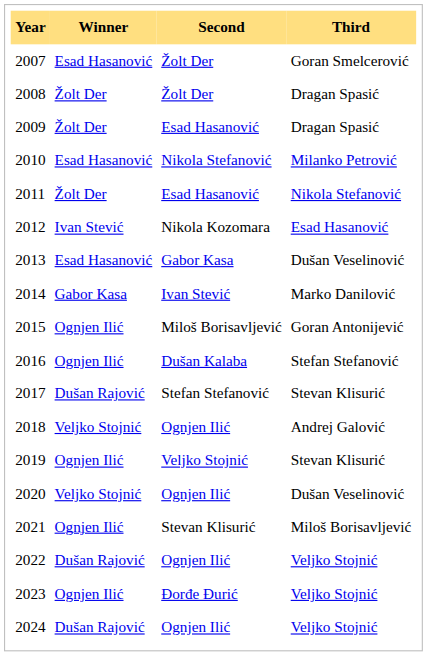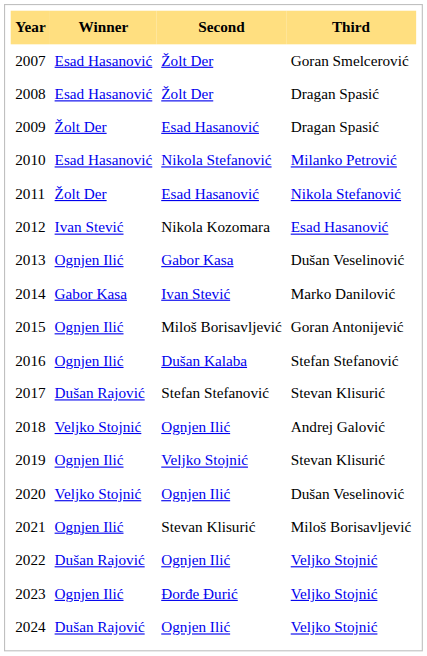 <table cellpadding="4" cellspacing="0"  style="border: 1px solid silver; color: black; margin: 0 0 0.5em 0; background-color: white; padding: 5px; text-align: left; font-size:85%; vertical-align: top; line-height:1.6em;">
 <tr>
 <th scope=col; align="center" bgcolor="FFDF80">Year</th>
 <th scope=col; align="center" bgcolor="FFDF80">Winner</th>
 <th scope=col; align="center" bgcolor="FFDF80">Second</th>
 <th scope=col; align="center" bgcolor="FFDF80">Third</th>
 </tr>
 <tr>
 </tr>
 <tr>
 <td>2007</td>
 <td><a href='#'>Esad Hasanović</a></td>
 <td><a href='#'>Žolt Der</a></td>
 <td>Goran Smelcerović</td>
 </tr>
 <tr>
 <td>2008</td>
-<td><a href='#'>Žolt Der</a></td>
+<td><a href='#'>Esad Hasanović</a></td>
 <td><a href='#'>Žolt Der</a></td>
 <td>Dragan Spasić</td>
 </tr>
 <tr>
 <td>2009</td>
 <td><a href='#'>Žolt Der</a></td>
 <td><a href='#'>Esad Hasanović</a></td>
 <td>Dragan Spasić</td>
 </tr>
 <tr>
 <td>2010</td>
 <td><a href='#'>Esad Hasanović</a></td>
 <td><a href='#'>Nikola Stefanović</a></td>
 <td><a href='#'>Milanko Petrović</a></td>
 </tr>
 <tr>
 <td>2011</td>
 <td><a href='#'>Žolt Der</a></td>
 <td><a href='#'>Esad Hasanović</a></td>
 <td><a href='#'>Nikola Stefanović</a></td>
 </tr>
 <tr>
 <td>2012</td>
 <td><a href='#'>Ivan Stević</a></td>
 <td>Nikola Kozomara</td>
 <td><a href='#'>Esad Hasanović</a></td>
 </tr>
 <tr>
 <td>2013</td>
-<td><a href='#'>Esad Hasanović</a></td>
+<td><a href='#'>Ognjen Ilić</a></td>
 <td><a href='#'>Gabor Kasa</a></td>
 <td>Dušan Veselinović</td>
 </tr>
 <tr>
 <td>2014</td>
 <td><a href='#'>Gabor Kasa</a></td>
 <td><a href='#'>Ivan Stević</a></td>
 <td>Marko Danilović</td>
 </tr>
 <tr>
 <td>2015</td>
 <td><a href='#'>Ognjen Ilić</a></td>
 <td>Miloš Borisavljević</td>
 <td>Goran Antonijević</td>
 </tr>
 <tr>
 <td>2016</td>
 <td><a href='#'>Ognjen Ilić</a></td>
 <td><a href='#'>Dušan Kalaba</a></td>
 <td>Stefan Stefanović</td>
 </tr>
 <tr>
 <td>2017</td>
 <td><a href='#'>Dušan Rajović</a></td>
 <td>Stefan Stefanović</td>
 <td>Stevan Klisurić</td>
 </tr>
 <tr>
 <td>2018</td>
 <td><a href='#'>Veljko Stojnić</a></td>
 <td><a href='#'>Ognjen Ilić</a></td>
 <td>Andrej Galović</td>
 </tr>
 <tr>
 <td>2019</td>
 <td><a href='#'>Ognjen Ilić</a></td>
 <td><a href='#'>Veljko Stojnić</a></td>
 <td>Stevan Klisurić</td>
 </tr>
 <tr>
 <td>2020</td>
 <td><a href='#'>Veljko Stojnić</a></td>
 <td><a href='#'>Ognjen Ilić</a></td>
 <td>Dušan Veselinović</td>
 </tr>
 <tr>
 <td>2021</td>
 <td><a href='#'>Ognjen Ilić</a></td>
 <td>Stevan Klisurić</td>
 <td>Miloš Borisavljević</td>
 </tr>
 <tr>
 <td>2022</td>
 <td><a href='#'>Dušan Rajović</a></td>
 <td><a href='#'>Ognjen Ilić</a></td>
 <td><a href='#'>Veljko Stojnić</a></td>
 </tr>
 <tr>
 <td>2023</td>
 <td><a href='#'>Ognjen Ilić</a></td>
 <td><a href='#'>Đorđe Đurić</a></td>
 <td><a href='#'>Veljko Stojnić</a></td>
 </tr>
 <tr>
 <td>2024</td>
 <td><a href='#'>Dušan Rajović</a></td>
 <td><a href='#'>Ognjen Ilić</a></td>
 <td><a href='#'>Veljko Stojnić</a></td>
 </tr>
 </table>
